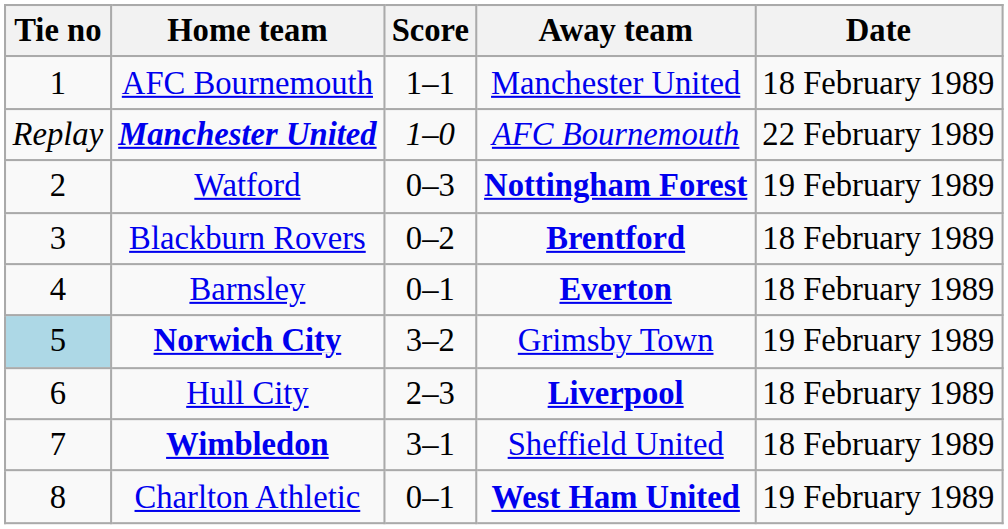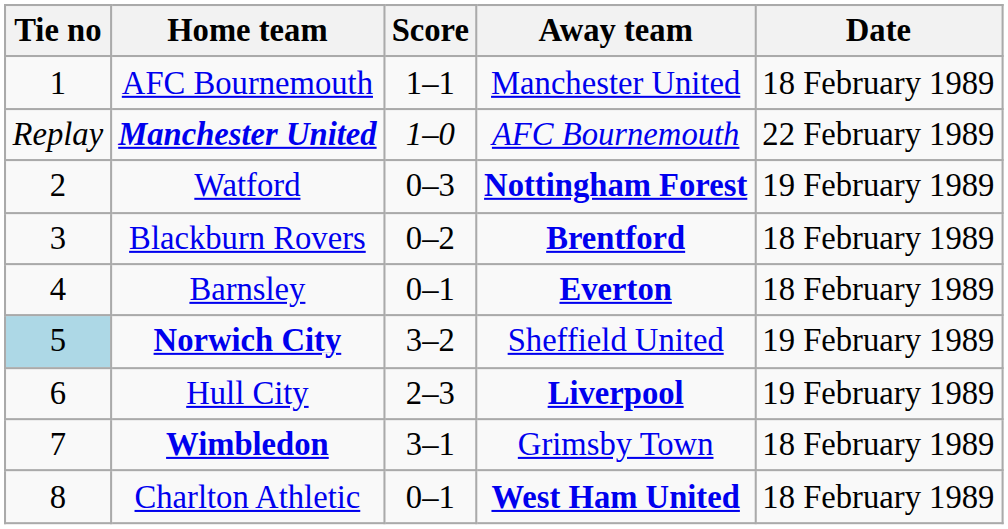 <table class="wikitable" style="text-align: center">
 <tr>
 <th>Tie no</th>
 <th>Home team</th>
 <th>Score</th>
 <th>Away team</th>
 <th>Date</th>
 </tr>
 <tr>
 <td>1</td>
 <td><a href='#'>AFC Bournemouth</a></td>
 <td>1–1</td>
 <td><a href='#'>Manchester United</a></td>
 <td>18 February 1989</td>
 </tr>
 <tr>
 <td><em>Replay</em></td>
 <td><strong><em><a href='#'>Manchester United</a></em></strong></td>
 <td><em>1–0</em></td>
 <td><em><a href='#'>AFC Bournemouth</a></em></td>
 <td>22 February 1989</td>
 </tr>
 <tr>
 <td>2</td>
 <td><a href='#'>Watford</a></td>
 <td>0–3</td>
 <td><strong><a href='#'>Nottingham Forest</a></strong></td>
 <td>19 February 1989</td>
 </tr>
 <tr>
 <td>3</td>
 <td><a href='#'>Blackburn Rovers</a></td>
 <td>0–2</td>
 <td><strong><a href='#'>Brentford</a></strong></td>
 <td>18 February 1989</td>
 </tr>
 <tr>
 <td>4</td>
 <td><a href='#'>Barnsley</a></td>
 <td>0–1</td>
 <td><strong><a href='#'>Everton</a></strong></td>
 <td>18 February 1989</td>
 </tr>
 <tr>
 <td style="background: lightblue;">5</td>
 <td><strong><a href='#'>Norwich City</a></strong></td>
 <td>3–2</td>
-<td><a href='#'>Grimsby Town</a></td>
+<td><a href='#'>Sheffield United</a></td>
 <td>19 February 1989</td>
 </tr>
 <tr>
 <td>6</td>
 <td><a href='#'>Hull City</a></td>
 <td>2–3</td>
 <td><strong><a href='#'>Liverpool</a></strong></td>
-<td>18 February 1989</td>
+<td>19 February 1989</td>
 </tr>
 <tr>
 <td>7</td>
 <td><strong><a href='#'>Wimbledon</a></strong></td>
 <td>3–1</td>
-<td><a href='#'>Sheffield United</a></td>
+<td><a href='#'>Grimsby Town</a></td>
 <td>18 February 1989</td>
 </tr>
 <tr>
 <td>8</td>
 <td><a href='#'>Charlton Athletic</a></td>
 <td>0–1</td>
 <td><strong><a href='#'>West Ham United</a></strong></td>
-<td>19 February 1989</td>
+<td>18 February 1989</td>
 </tr>
 </table>
